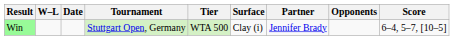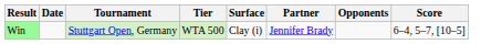 <table class="sortable wikitable">
 <tr>
 <th>Result</th>
-<th class="unsortable">W–L</th>
 <th>Date</th>
 <th>Tournament</th>
 <th>Tier</th>
 <th>Surface</th>
 <th>Partner</th>
 <th>Opponents</th>
 <th class="unsortable">Score</th>
 </tr>
 <tr>
 <td style="background:#98fb98">Win</td>
-<td></td>
 <td><a href='#'></a></td>
 <td style=background:#d4f1c5><a href='#'>Stuttgart Open</a>, Germany</td>
 <td style=background:#d4f1c5>WTA 500</td>
 <td>Clay (i)</td>
 <td> <a href='#'>Jennifer Brady</a></td>
 <td></td>
 <td>6–4, 5–7, [10–5]</td>
 </tr>
 </table>
